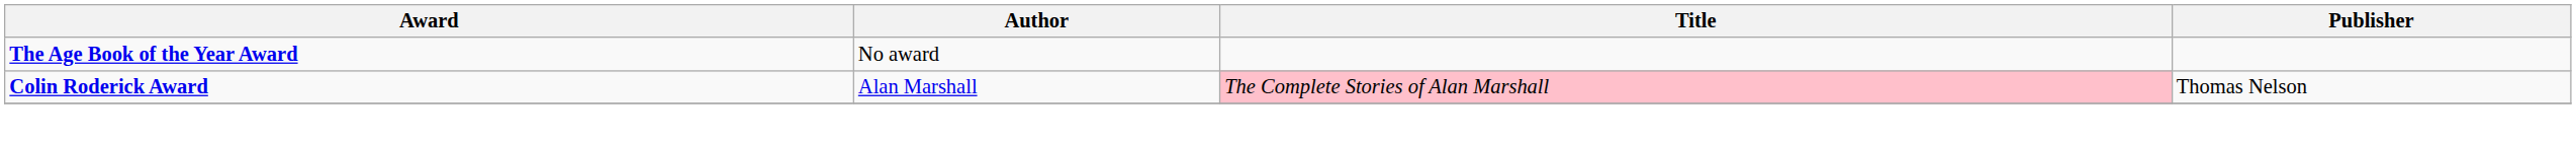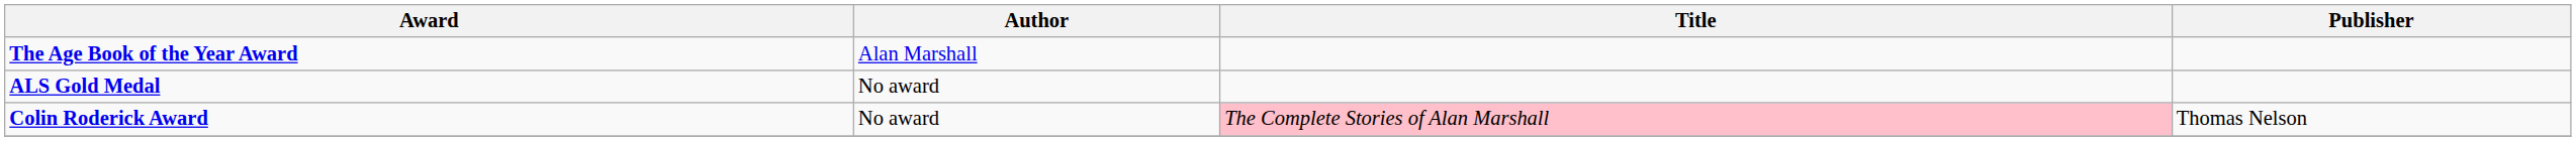 <table class="wikitable" width=100%>
 <tr>
 <th>Award</th>
 <th>Author</th>
 <th>Title</th>
 <th>Publisher</th>
 </tr>
 <tr>
 <td><strong><a href='#'>The Age Book of the Year Award</a></strong></td>
+<td><a href='#'>Alan Marshall</a></td>
+<td></td>
+<td></td>
+</tr>
+<tr>
+<td><strong><a href='#'>ALS Gold Medal</a></strong></td>
 <td>No award</td>
 <td></td>
 <td></td>
 </tr>
 <tr>
 <td><strong><a href='#'>Colin Roderick Award</a></strong></td>
-<td><a href='#'>Alan Marshall</a></td>
+<td>No award</td>
 <td style="background: pink;"><em>The Complete Stories of Alan Marshall</em></td>
 <td>Thomas Nelson</td>
 </tr>
 <tr>
 </tr>
 </table>
